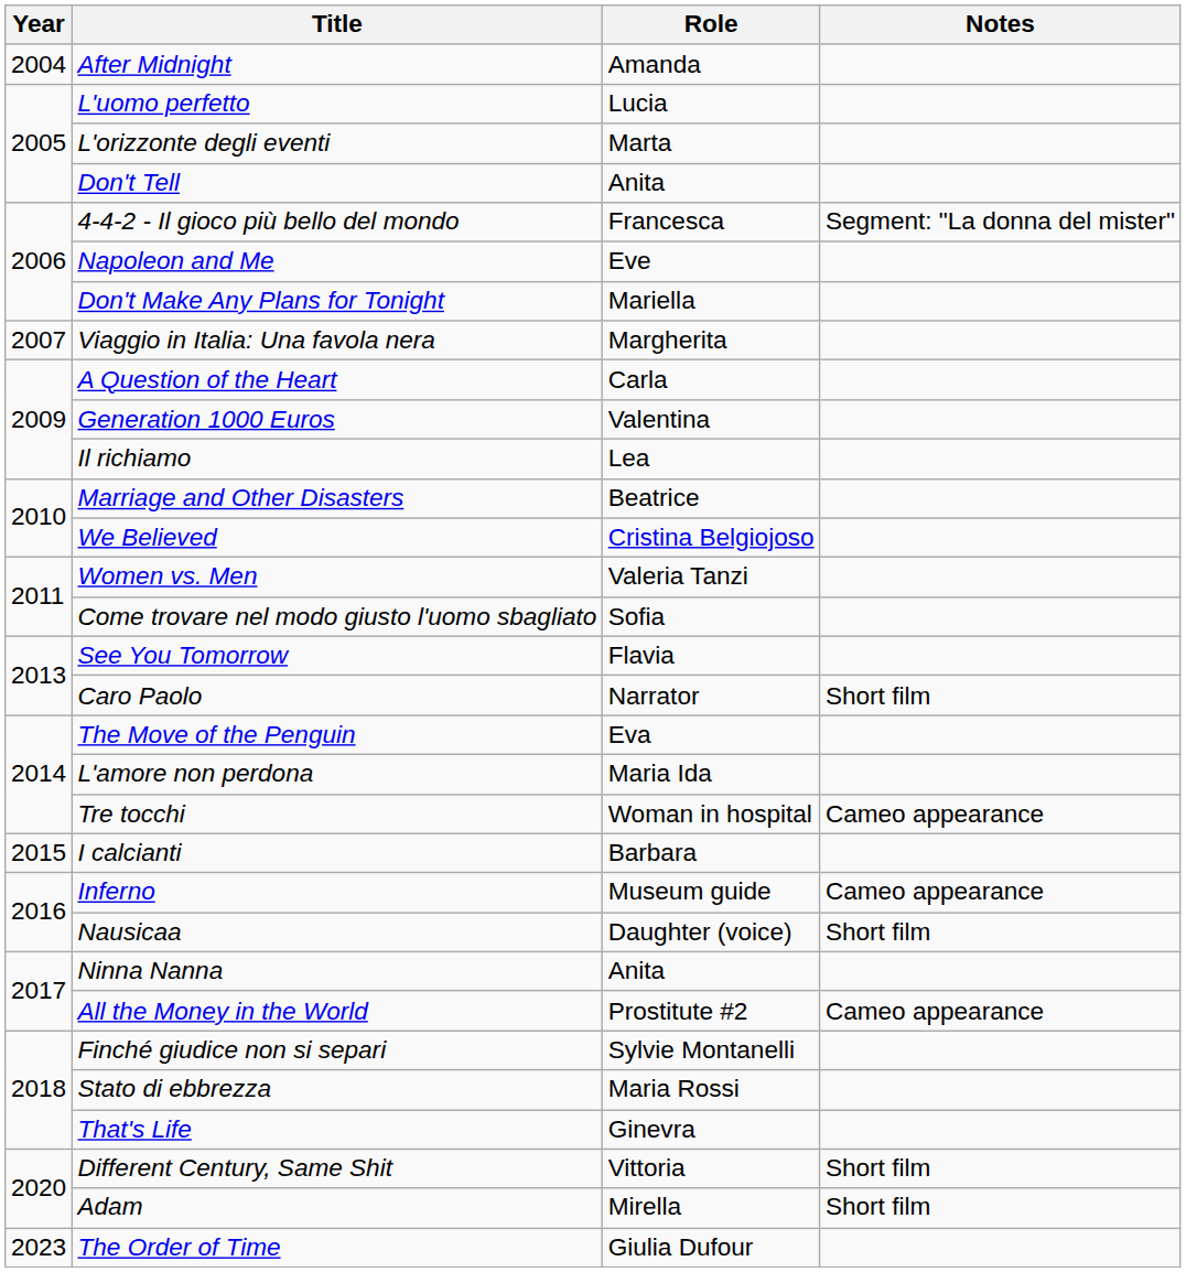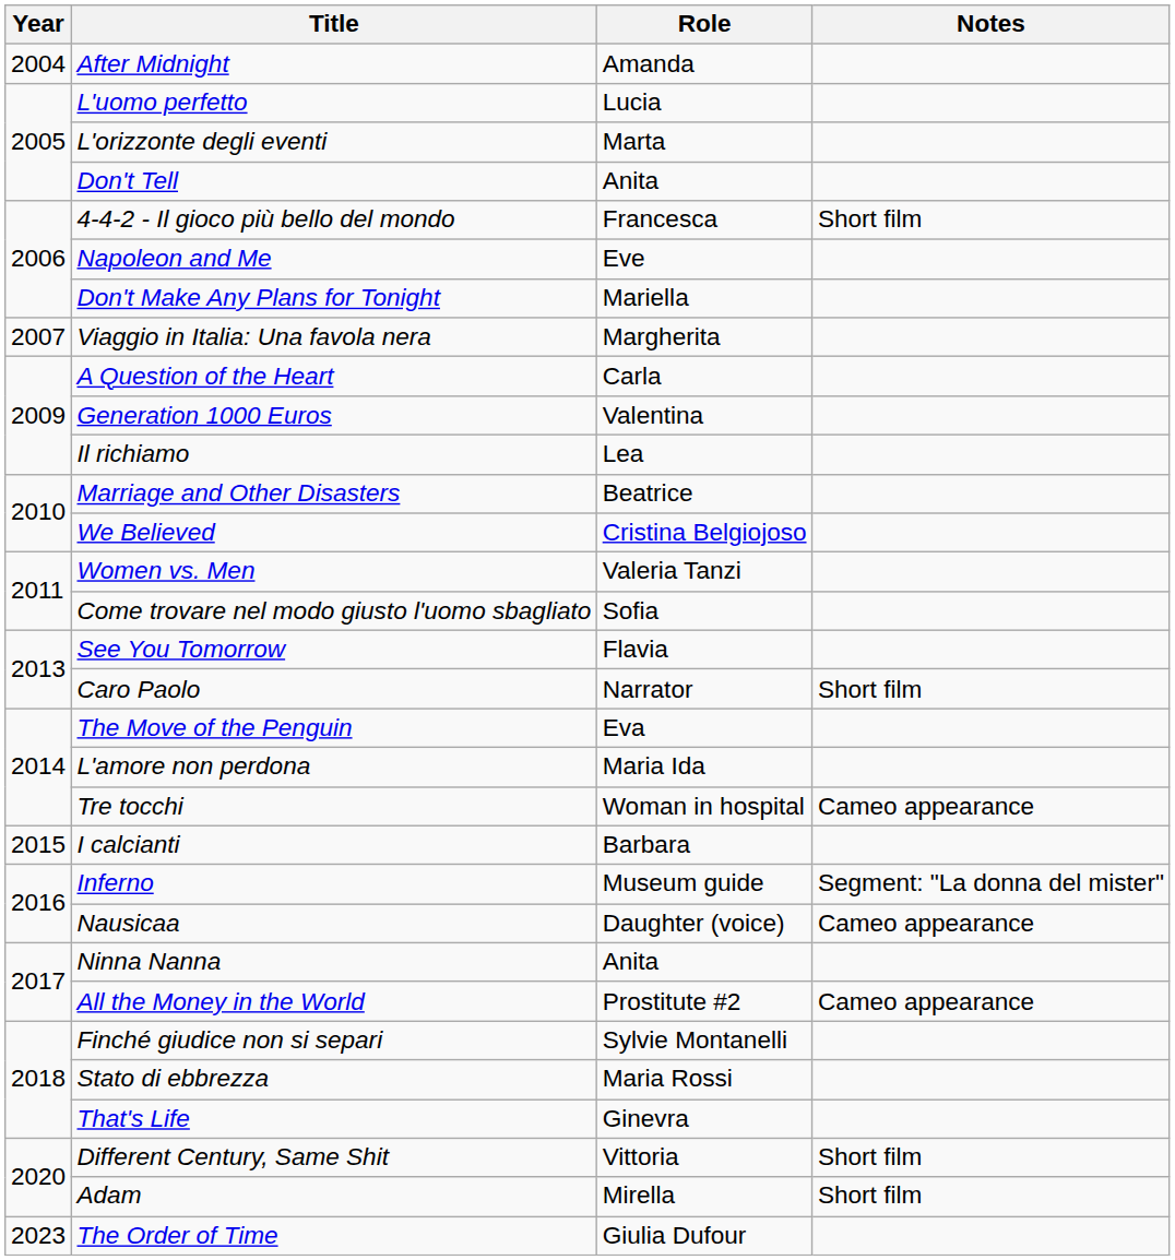 <table class="wikitable plainrowheaders sortable">
 <tr>
 <th scope="col">Year</th>
 <th scope="col">Title</th>
 <th scope="col">Role</th>
 <th scope="col" class="unsortable">Notes</th>
 </tr>
 <tr>
 <td>2004</td>
 <td><em><a href='#'>After Midnight</a></em></td>
 <td>Amanda</td>
 <td></td>
 </tr>
 <tr>
 <td rowspan="3">2005</td>
 <td><em><a href='#'>L'uomo perfetto</a></em></td>
 <td>Lucia</td>
 <td></td>
 </tr>
 <tr>
 <td><em>L'orizzonte degli eventi</em></td>
 <td>Marta</td>
 <td></td>
 </tr>
 <tr>
 <td><em><a href='#'>Don't Tell</a></em></td>
 <td>Anita</td>
 <td></td>
 </tr>
 <tr>
 <td rowspan="3">2006</td>
 <td><em>4-4-2 - Il gioco più bello del mondo</em></td>
 <td>Francesca</td>
-<td>Segment: "La donna del mister"</td>
+<td>Short film</td>
 </tr>
 <tr>
 <td><em><a href='#'>Napoleon and Me</a></em></td>
 <td>Eve</td>
 <td></td>
 </tr>
 <tr>
 <td><em><a href='#'>Don't Make Any Plans for Tonight</a></em></td>
 <td>Mariella</td>
 <td></td>
 </tr>
 <tr>
 <td>2007</td>
 <td><em>Viaggio in Italia: Una favola nera</em></td>
 <td>Margherita</td>
 <td></td>
 </tr>
 <tr>
 <td rowspan="3">2009</td>
 <td><em><a href='#'>A Question of the Heart</a></em></td>
 <td>Carla</td>
 <td></td>
 </tr>
 <tr>
 <td><em><a href='#'>Generation 1000 Euros</a></em></td>
 <td>Valentina</td>
 <td></td>
 </tr>
 <tr>
 <td><em>Il richiamo</em></td>
 <td>Lea</td>
 <td></td>
 </tr>
 <tr>
 <td rowspan="2">2010</td>
 <td><em><a href='#'>Marriage and Other Disasters</a></em></td>
 <td>Beatrice</td>
 <td></td>
 </tr>
 <tr>
 <td><em><a href='#'>We Believed</a></em></td>
 <td><a href='#'> Cristina Belgiojoso</a></td>
 <td></td>
 </tr>
 <tr>
 <td rowspan="2">2011</td>
 <td><em><a href='#'>Women vs. Men</a></em></td>
 <td>Valeria Tanzi</td>
 <td></td>
 </tr>
 <tr>
 <td><em>Come trovare nel modo giusto l'uomo sbagliato</em></td>
 <td>Sofia</td>
 <td></td>
 </tr>
 <tr>
 <td rowspan="2">2013</td>
 <td><em><a href='#'>See You Tomorrow</a></em></td>
 <td>Flavia</td>
 <td></td>
 </tr>
 <tr>
 <td><em>Caro Paolo</em></td>
 <td>Narrator</td>
 <td>Short film</td>
 </tr>
 <tr>
 <td rowspan="3">2014</td>
 <td><em><a href='#'>The Move of the Penguin</a></em></td>
 <td>Eva</td>
 <td></td>
 </tr>
 <tr>
 <td><em>L'amore non perdona</em></td>
 <td>Maria Ida</td>
 <td></td>
 </tr>
 <tr>
 <td><em>Tre tocchi</em></td>
 <td>Woman in hospital</td>
 <td>Cameo appearance</td>
 </tr>
 <tr>
 <td>2015</td>
 <td><em>I calcianti</em></td>
 <td>Barbara</td>
 <td></td>
 </tr>
 <tr>
 <td rowspan="2">2016</td>
 <td><em><a href='#'>Inferno</a></em></td>
 <td>Museum guide</td>
-<td>Cameo appearance</td>
+<td>Segment: "La donna del mister"</td>
 </tr>
 <tr>
 <td><em>Nausicaa</em></td>
 <td>Daughter (voice)</td>
-<td>Short film</td>
+<td>Cameo appearance</td>
 </tr>
 <tr>
 <td rowspan="2">2017</td>
 <td><em>Ninna Nanna</em></td>
 <td>Anita</td>
 <td></td>
 </tr>
 <tr>
 <td><em><a href='#'>All the Money in the World</a></em></td>
 <td>Prostitute #2</td>
 <td>Cameo appearance</td>
 </tr>
 <tr>
 <td rowspan="3">2018</td>
 <td><em>Finché giudice non si separi</em></td>
 <td>Sylvie Montanelli</td>
 <td></td>
 </tr>
 <tr>
 <td><em>Stato di ebbrezza</em></td>
 <td>Maria Rossi</td>
 <td></td>
 </tr>
 <tr>
 <td><em><a href='#'>That's Life</a></em></td>
 <td>Ginevra</td>
 <td></td>
 </tr>
 <tr>
 <td rowspan="2">2020</td>
 <td><em>Different Century, Same Shit</em></td>
 <td>Vittoria</td>
 <td>Short film</td>
 </tr>
 <tr>
 <td><em>Adam</em></td>
 <td>Mirella</td>
 <td>Short film</td>
 </tr>
 <tr>
 <td>2023</td>
 <td><em><a href='#'>The Order of Time</a></em></td>
 <td>Giulia Dufour</td>
 <td></td>
 </tr>
 </table>
